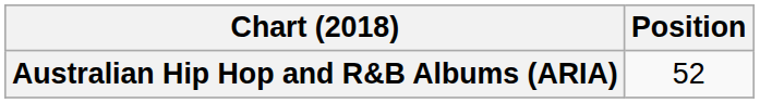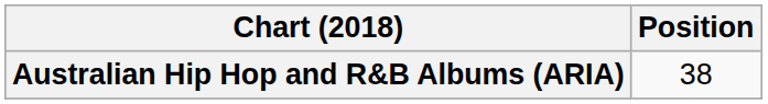 <table class="wikitable plainrowheaders" style="text-align:center">
 <tr>
 <th scope="col">Chart (2018)</th>
 <th scope="col">Position</th>
 </tr>
 <tr>
 <th scope="row">Australian Hip Hop and R&B Albums (ARIA)</th>
-<td>52</td>
+<td>38</td>
 </tr>
 </table>
